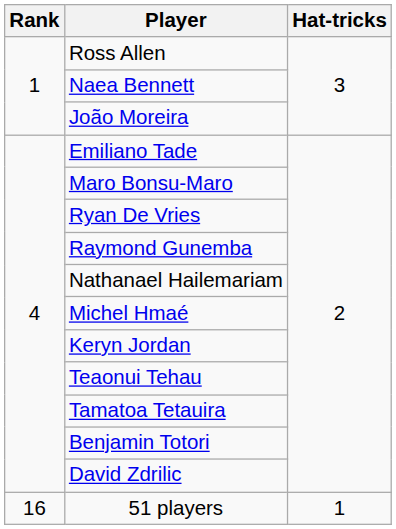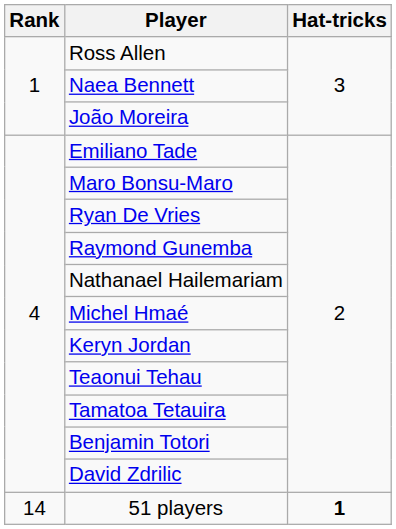 <table class="wikitable plainrowheaders" style="text-align:center;">
 <tr>
 <th scope="col">Rank</th>
 <th scope="col">Player</th>
 <th scope="col">Hat-tricks</th>
 </tr>
 <tr>
 <td rowspan="3">1</td>
 <td align=left> Ross Allen</td>
 <td rowspan="3">3</td>
 </tr>
 <tr>
 <td align=left> <a href='#'>Naea Bennett</a></td>
 </tr>
 <tr>
 <td align=left> <a href='#'>João Moreira</a></td>
 </tr>
 <tr>
 <td rowspan="11">4</td>
 <td align=left> <a href='#'>Emiliano Tade</a></td>
 <td rowspan="11">2</td>
 </tr>
 <tr>
 <td align=left> <a href='#'>Maro Bonsu-Maro</a></td>
 </tr>
 <tr>
 <td align=left> <a href='#'>Ryan De Vries</a></td>
 </tr>
 <tr>
 <td align=left> <a href='#'>Raymond Gunemba</a></td>
 </tr>
 <tr>
 <td align=left> Nathanael Hailemariam</td>
 </tr>
 <tr>
 <td align=left> <a href='#'>Michel Hmaé</a></td>
 </tr>
 <tr>
 <td align=left> <a href='#'>Keryn Jordan</a></td>
 </tr>
 <tr>
 <td align=left> <a href='#'>Teaonui Tehau</a></td>
 </tr>
 <tr>
 <td align=left> <a href='#'>Tamatoa Tetauira</a></td>
 </tr>
 <tr>
 <td align=left> <a href='#'>Benjamin Totori</a></td>
 </tr>
 <tr>
 <td align=left> <a href='#'>David Zdrilic</a></td>
 </tr>
 <tr>
-<td>16</td>
+<td>14</td>
 <td>51 players</td>
-<td>1</td>
+<td><strong>1</strong></td>
 </tr>
 </table>
